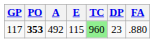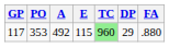 <table class="wikitable">
 <tr>
 <th><a href='#'>GP</a></th>
 <th><a href='#'>PO</a></th>
 <th><a href='#'>A</a></th>
 <th><a href='#'>E</a></th>
 <th><a href='#'>TC</a></th>
 <th><a href='#'>DP</a></th>
 <th><a href='#'>FA</a></th>
 </tr>
 <tr align=center>
 <td>117</td>
-<td><strong>353</strong></td>
+<td>353</td>
 <td>492</td>
 <td>115</td>
 <td style="background: lightgreen;">960</td>
-<td>23</td>
+<td>29</td>
 <td>.880</td>
 </tr>
 </table>
